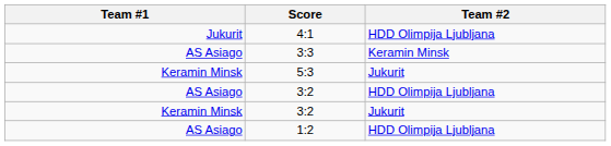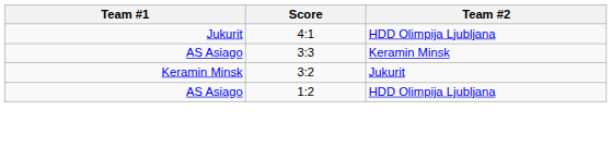 <table class="wikitable" style="text-align: center;">
 <tr>
 <th width=22%>Team #1</th>
 <th width=11%>Score</th>
 <th width=22%>Team #2</th>
 </tr>
 <tr>
 <td style="text-align: right;"><a href='#'>Jukurit</a> </td>
 <td>4:1</td>
 <td style="text-align: left;"> <a href='#'>HDD Olimpija Ljubljana</a></td>
 </tr>
 <tr>
 <td style="text-align: right;"><a href='#'>AS Asiago</a> </td>
 <td>3:3</td>
 <td style="text-align: left;"> <a href='#'>Keramin Minsk</a></td>
 </tr>
 <tr>
 <td style="text-align: right;"><a href='#'>Keramin Minsk</a> </td>
-<td>5:3</td>
-<td style="text-align: left;"> <a href='#'>Jukurit</a></td>
-</tr>
-<tr>
-<td style="text-align: right;"><a href='#'>AS Asiago</a> </td>
-<td>3:2</td>
-<td style="text-align: left;"> <a href='#'>HDD Olimpija Ljubljana</a></td>
-</tr>
-<tr>
-<td style="text-align: right;"><a href='#'>Keramin Minsk</a> </td>
 <td>3:2</td>
 <td style="text-align: left;"> <a href='#'>Jukurit</a></td>
 </tr>
 <tr>
 <td style="text-align: right;"><a href='#'>AS Asiago</a> </td>
 <td>1:2</td>
 <td style="text-align: left;"> <a href='#'>HDD Olimpija Ljubljana</a></td>
 </tr>
 </table>
